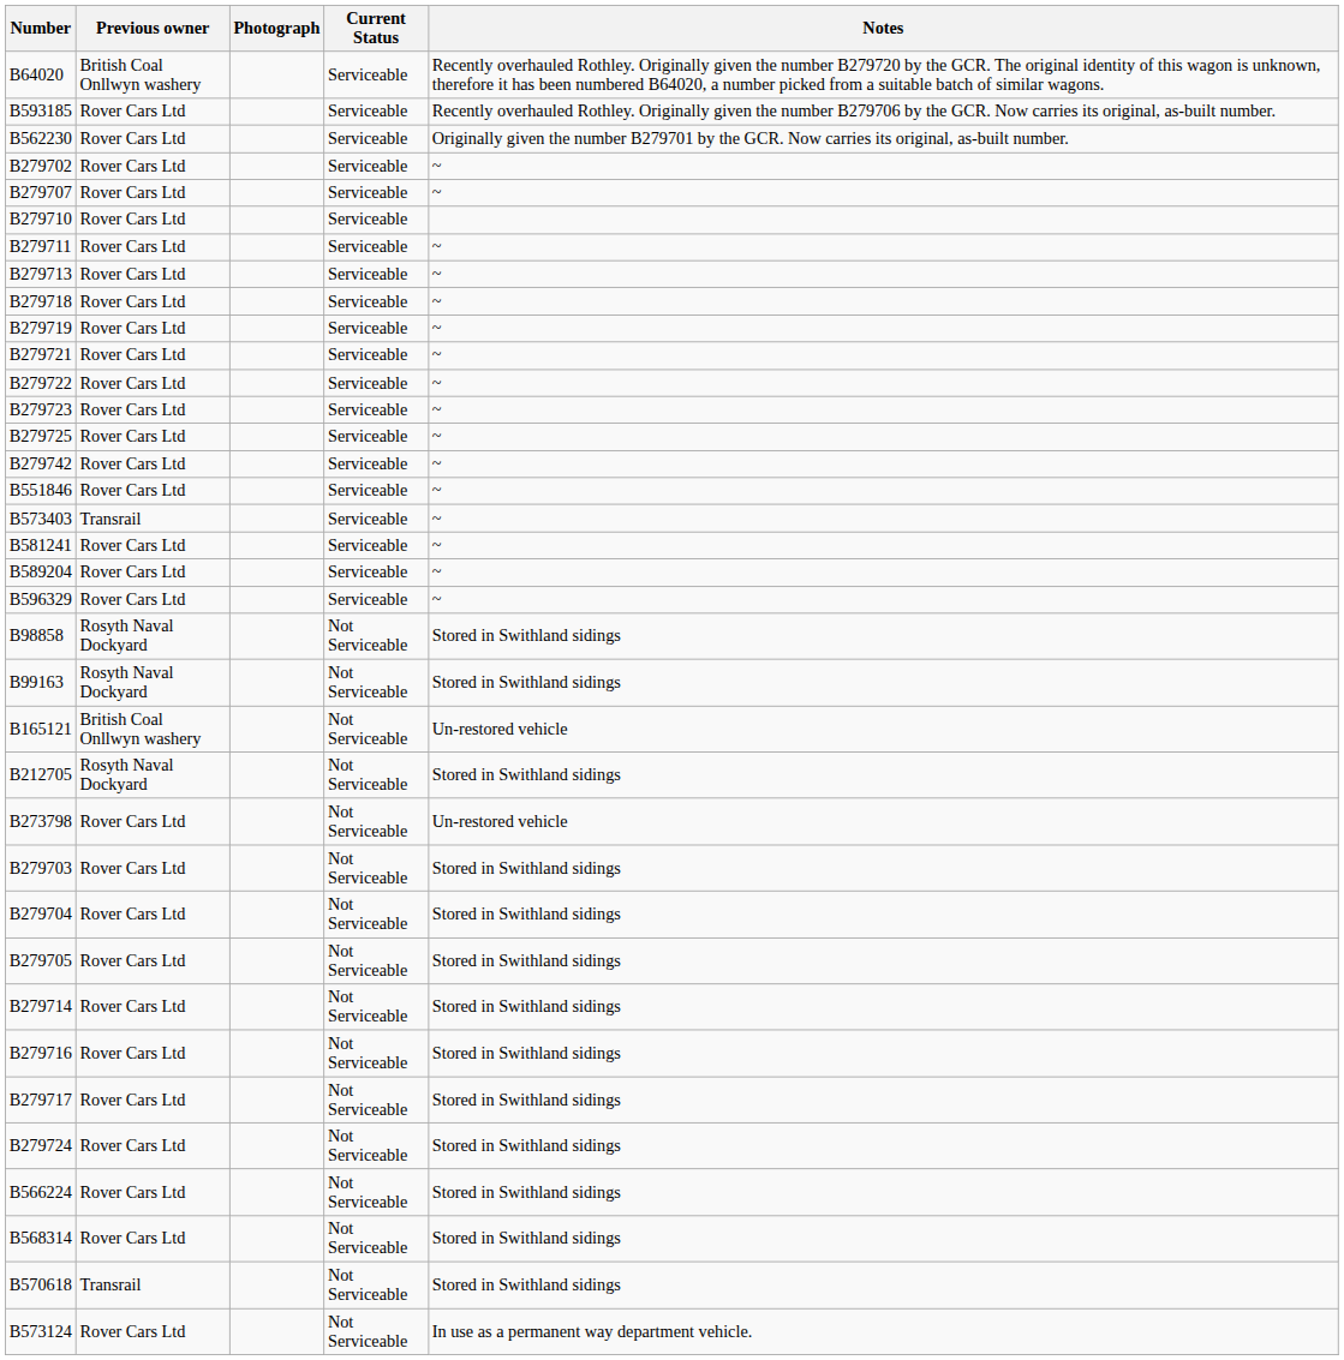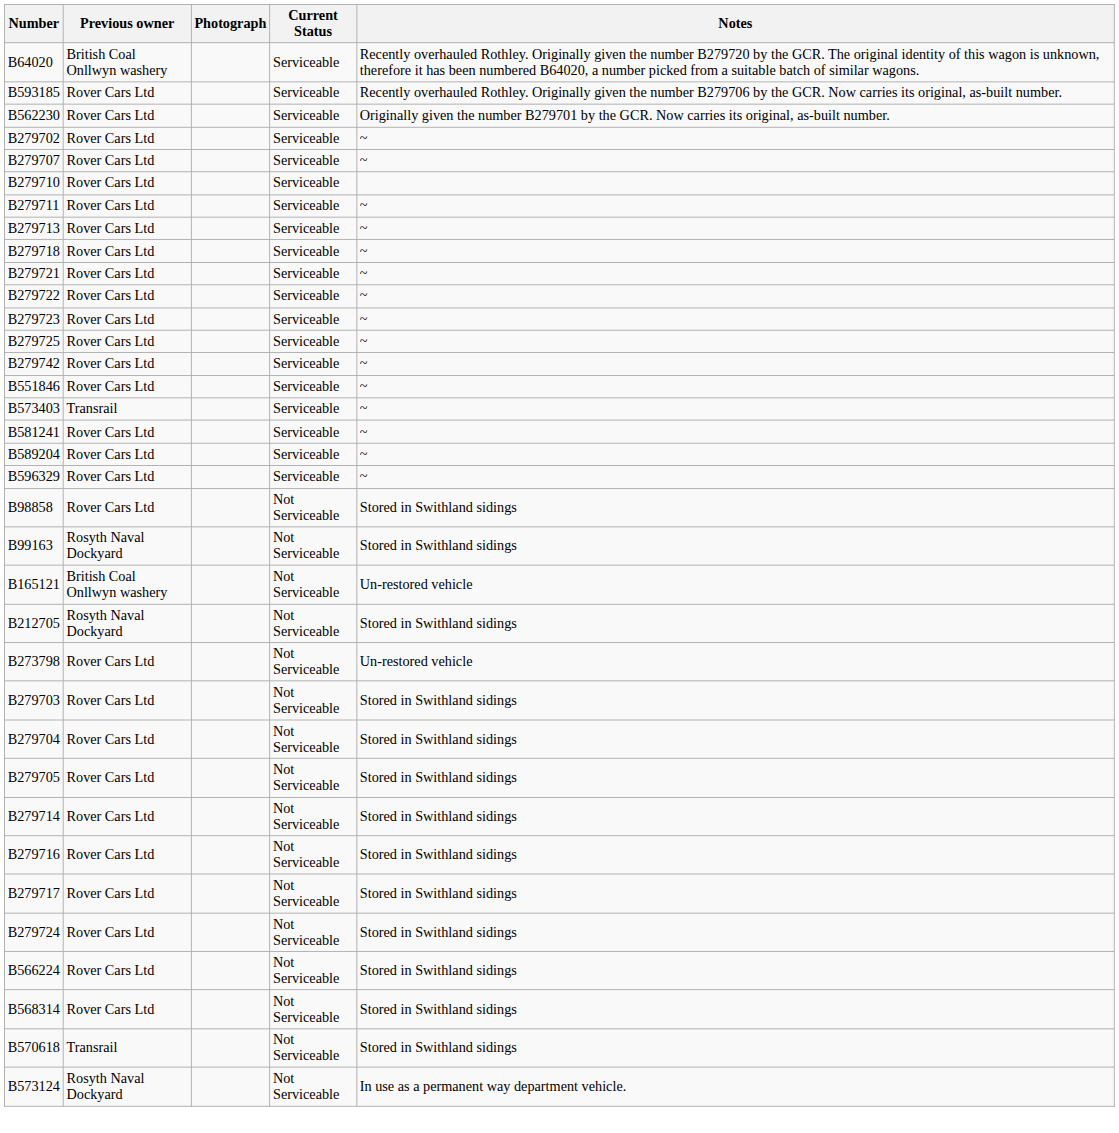 <table class="wikitable">
 <tr>
 <th>Number</th>
 <th>Previous owner</th>
 <th>Photograph</th>
 <th>Current Status</th>
 <th>Notes</th>
 </tr>
 <tr>
 <td>B64020</td>
 <td>British Coal Onllwyn washery</td>
 <td></td>
 <td>Serviceable</td>
 <td>Recently overhauled Rothley.  Originally given the number B279720 by the GCR. The original identity of this wagon is unknown, therefore it has been numbered B64020, a number picked from a suitable batch of similar wagons.</td>
 </tr>
 <tr>
 <td>B593185</td>
 <td>Rover Cars Ltd</td>
 <td></td>
 <td>Serviceable</td>
 <td>Recently overhauled Rothley. Originally given the number B279706 by the GCR. Now carries its original, as-built number.</td>
 </tr>
 <tr>
 <td>B562230</td>
 <td>Rover Cars Ltd</td>
 <td></td>
 <td>Serviceable</td>
 <td>Originally given the number B279701 by the GCR.  Now carries its original, as-built number.</td>
 </tr>
 <tr>
 <td>B279702</td>
 <td>Rover Cars Ltd</td>
 <td></td>
 <td>Serviceable</td>
 <td>~</td>
 </tr>
 <tr>
 <td>B279707</td>
 <td>Rover Cars Ltd</td>
 <td></td>
 <td>Serviceable</td>
 <td>~</td>
 </tr>
 <tr>
 <td>B279710</td>
 <td>Rover Cars Ltd</td>
 <td></td>
 <td>Serviceable</td>
 <td></td>
 </tr>
 <tr>
 <td>B279711</td>
 <td>Rover Cars Ltd</td>
 <td></td>
 <td>Serviceable</td>
 <td>~</td>
 </tr>
 <tr>
 <td>B279713</td>
 <td>Rover Cars Ltd</td>
 <td></td>
 <td>Serviceable</td>
 <td>~</td>
 </tr>
 <tr>
 <td>B279718</td>
-<td>Rover Cars Ltd</td>
-<td></td>
-<td>Serviceable</td>
-<td>~</td>
-</tr>
-<tr>
-<td>B279719</td>
 <td>Rover Cars Ltd</td>
 <td></td>
 <td>Serviceable</td>
 <td>~</td>
 </tr>
 <tr>
 <td>B279721</td>
 <td>Rover Cars Ltd</td>
 <td></td>
 <td>Serviceable</td>
 <td>~</td>
 </tr>
 <tr>
 <td>B279722</td>
 <td>Rover Cars Ltd</td>
 <td></td>
 <td>Serviceable</td>
 <td>~</td>
 </tr>
 <tr>
 <td>B279723</td>
 <td>Rover Cars Ltd</td>
 <td></td>
 <td>Serviceable</td>
 <td>~</td>
 </tr>
 <tr>
 <td>B279725</td>
 <td>Rover Cars Ltd</td>
 <td></td>
 <td>Serviceable</td>
 <td>~</td>
 </tr>
 <tr>
 <td>B279742</td>
 <td>Rover Cars Ltd</td>
 <td></td>
 <td>Serviceable</td>
 <td>~</td>
 </tr>
 <tr>
 <td>B551846</td>
 <td>Rover Cars Ltd</td>
 <td></td>
 <td>Serviceable</td>
 <td>~</td>
 </tr>
 <tr>
 <td>B573403</td>
 <td>Transrail</td>
 <td></td>
 <td>Serviceable</td>
 <td>~</td>
 </tr>
 <tr>
 <td>B581241</td>
 <td>Rover Cars Ltd</td>
 <td></td>
 <td>Serviceable</td>
 <td>~</td>
 </tr>
 <tr>
 <td>B589204</td>
 <td>Rover Cars Ltd</td>
 <td></td>
 <td>Serviceable</td>
 <td>~</td>
 </tr>
 <tr>
 <td>B596329</td>
 <td>Rover Cars Ltd</td>
 <td></td>
 <td>Serviceable</td>
 <td>~</td>
 </tr>
 <tr>
 <td>B98858</td>
-<td>Rosyth Naval Dockyard</td>
+<td>Rover Cars Ltd</td>
 <td></td>
 <td>Not Serviceable</td>
 <td>Stored in Swithland sidings</td>
 </tr>
 <tr>
 <td>B99163</td>
 <td>Rosyth Naval Dockyard</td>
 <td></td>
 <td>Not Serviceable</td>
 <td>Stored in Swithland sidings</td>
 </tr>
 <tr>
 <td>B165121</td>
 <td>British Coal Onllwyn washery</td>
 <td></td>
 <td>Not Serviceable</td>
 <td>Un-restored vehicle</td>
 </tr>
 <tr>
 <td>B212705</td>
 <td>Rosyth Naval Dockyard</td>
 <td></td>
 <td>Not Serviceable</td>
 <td>Stored in Swithland sidings</td>
 </tr>
 <tr>
 <td>B273798</td>
 <td>Rover Cars Ltd</td>
 <td></td>
 <td>Not Serviceable</td>
 <td>Un-restored vehicle</td>
 </tr>
 <tr>
 <td>B279703</td>
 <td>Rover Cars Ltd</td>
 <td></td>
 <td>Not Serviceable</td>
 <td>Stored in Swithland sidings</td>
 </tr>
 <tr>
 <td>B279704</td>
 <td>Rover Cars Ltd</td>
 <td></td>
 <td>Not Serviceable</td>
 <td>Stored in Swithland sidings</td>
 </tr>
 <tr>
 <td>B279705</td>
 <td>Rover Cars Ltd</td>
 <td></td>
 <td>Not Serviceable</td>
 <td>Stored in Swithland sidings</td>
 </tr>
 <tr>
 <td>B279714</td>
 <td>Rover Cars Ltd</td>
 <td></td>
 <td>Not Serviceable</td>
 <td>Stored in Swithland sidings</td>
 </tr>
 <tr>
 <td>B279716</td>
 <td>Rover Cars Ltd</td>
 <td></td>
 <td>Not Serviceable</td>
 <td>Stored in Swithland sidings</td>
 </tr>
 <tr>
 <td>B279717</td>
 <td>Rover Cars Ltd</td>
 <td></td>
 <td>Not Serviceable</td>
 <td>Stored in Swithland sidings</td>
 </tr>
 <tr>
 <td>B279724</td>
 <td>Rover Cars Ltd</td>
 <td></td>
 <td>Not Serviceable</td>
 <td>Stored in Swithland sidings</td>
 </tr>
 <tr>
 <td>B566224</td>
 <td>Rover Cars Ltd</td>
 <td></td>
 <td>Not Serviceable</td>
 <td>Stored in Swithland sidings</td>
 </tr>
 <tr>
 <td>B568314</td>
 <td>Rover Cars Ltd</td>
 <td></td>
 <td>Not Serviceable</td>
 <td>Stored in Swithland sidings</td>
 </tr>
 <tr>
 <td>B570618</td>
 <td>Transrail</td>
 <td></td>
 <td>Not Serviceable</td>
 <td>Stored in Swithland sidings</td>
 </tr>
 <tr>
 <td>B573124</td>
-<td>Rover Cars Ltd</td>
+<td>Rosyth Naval Dockyard</td>
 <td></td>
 <td>Not Serviceable</td>
 <td>In use as a permanent way department vehicle.</td>
 </tr>
 </table>
